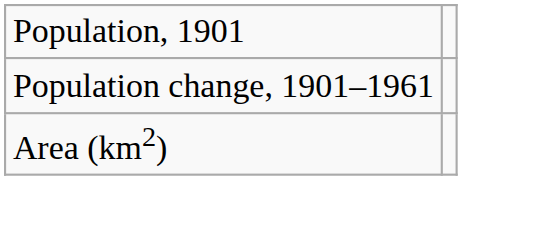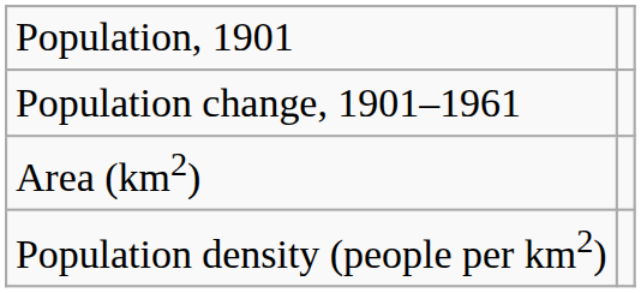 <table class="wikitable">
 <tr>
 <td>Population, 1901</td>
 <td></td>
 </tr>
 <tr>
 <td>Population change, 1901–1961</td>
 <td></td>
 </tr>
 <tr>
 <td>Area (km<sup>2</sup>)</td>
 <td></td>
 </tr>
+<tr>
+<td>Population density (people per km<sup>2</sup>)</td>
+<td></td>
+</tr>
 </table>
